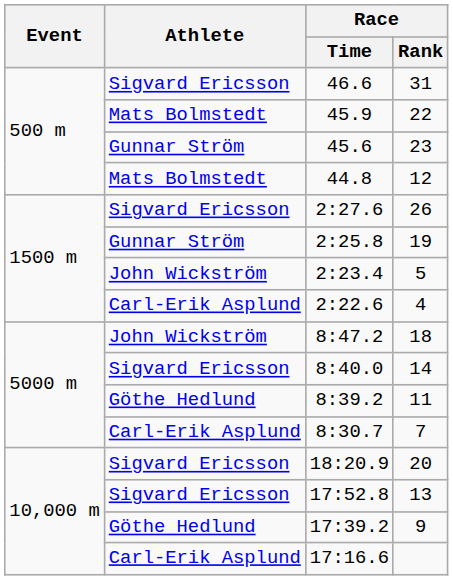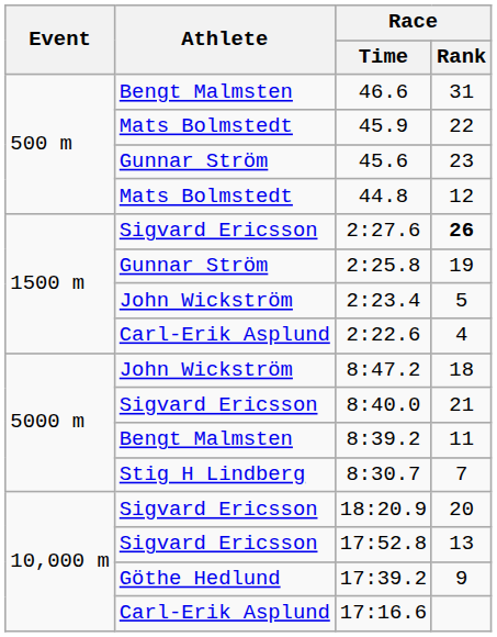 <table class="wikitable" border="1" style="font-size:90%">
 <tr>
 <th rowspan=2>Event</th>
 <th rowspan=2>Athlete</th>
 <th colspan=2>Race</th>
 </tr>
 <tr>
 <th>Time</th>
 <th>Rank</th>
 </tr>
 <tr>
 <td rowspan=4>500 m</td>
-<td><a href='#'>Sigvard Ericsson</a></td>
+<td><a href='#'>Bengt Malmsten</a></td>
 <td align=center>46.6</td>
 <td align=center>31</td>
 </tr>
 <tr>
 <td><a href='#'>Mats Bolmstedt</a></td>
 <td align=center>45.9</td>
 <td align=center>22</td>
 </tr>
 <tr>
 <td><a href='#'>Gunnar Ström</a></td>
 <td align=center>45.6</td>
 <td align=center>23</td>
 </tr>
 <tr>
 <td><a href='#'>Mats Bolmstedt</a></td>
 <td align=center>44.8</td>
 <td align=center>12</td>
 </tr>
 <tr>
 <td rowspan=4>1500 m</td>
 <td><a href='#'>Sigvard Ericsson</a></td>
 <td align=center>2:27.6</td>
-<td align=center>26</td>
+<td align=center><strong>26</strong></td>
 </tr>
 <tr>
 <td><a href='#'>Gunnar Ström</a></td>
 <td align=center>2:25.8</td>
 <td align=center>19</td>
 </tr>
 <tr>
 <td><a href='#'>John Wickström</a></td>
 <td align=center>2:23.4</td>
 <td align=center>5</td>
 </tr>
 <tr>
 <td><a href='#'>Carl-Erik Asplund</a></td>
 <td align=center>2:22.6</td>
 <td align=center>4</td>
 </tr>
 <tr>
 <td rowspan=4>5000 m</td>
 <td><a href='#'>John Wickström</a></td>
 <td align=center>8:47.2</td>
 <td align=center>18</td>
 </tr>
 <tr>
 <td><a href='#'>Sigvard Ericsson</a></td>
 <td align=center>8:40.0</td>
-<td align=center>14</td>
+<td align=center>21</td>
 </tr>
 <tr>
-<td><a href='#'>Göthe Hedlund</a></td>
+<td><a href='#'>Bengt Malmsten</a></td>
 <td align=center>8:39.2</td>
 <td align=center>11</td>
 </tr>
 <tr>
-<td><a href='#'>Carl-Erik Asplund</a></td>
+<td><a href='#'>Stig H Lindberg</a></td>
 <td align=center>8:30.7</td>
 <td align=center>7</td>
 </tr>
 <tr>
 <td rowspan=4>10,000 m</td>
 <td><a href='#'>Sigvard Ericsson</a></td>
 <td align=center>18:20.9</td>
 <td align=center>20</td>
 </tr>
 <tr>
 <td><a href='#'>Sigvard Ericsson</a></td>
 <td align=center>17:52.8</td>
 <td align=center>13</td>
 </tr>
 <tr>
 <td><a href='#'>Göthe Hedlund</a></td>
 <td align=center>17:39.2</td>
 <td align=center>9</td>
 </tr>
 <tr>
 <td><a href='#'>Carl-Erik Asplund</a></td>
 <td align=center>17:16.6</td>
 <td align=center></td>
 </tr>
 </table>
